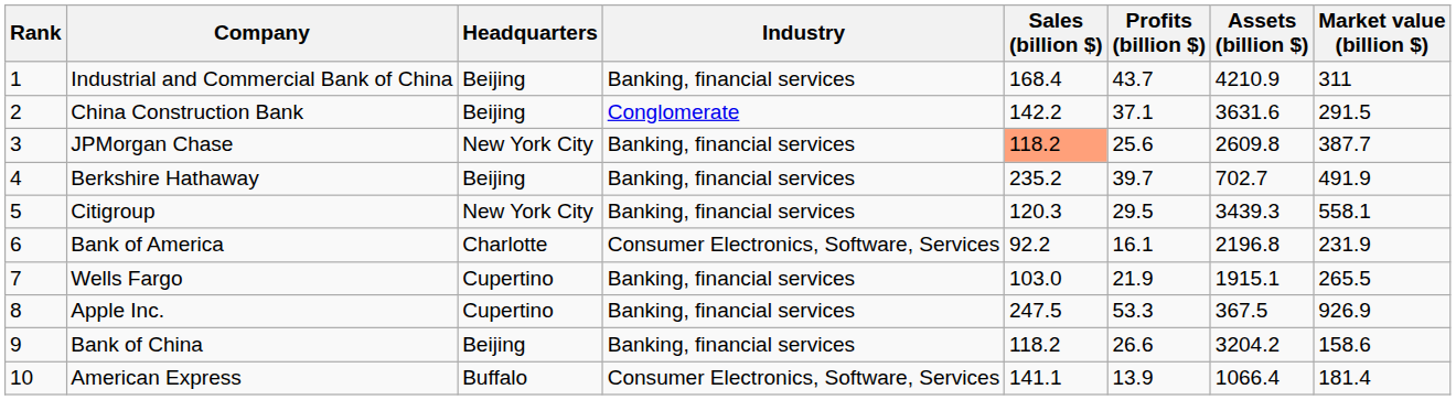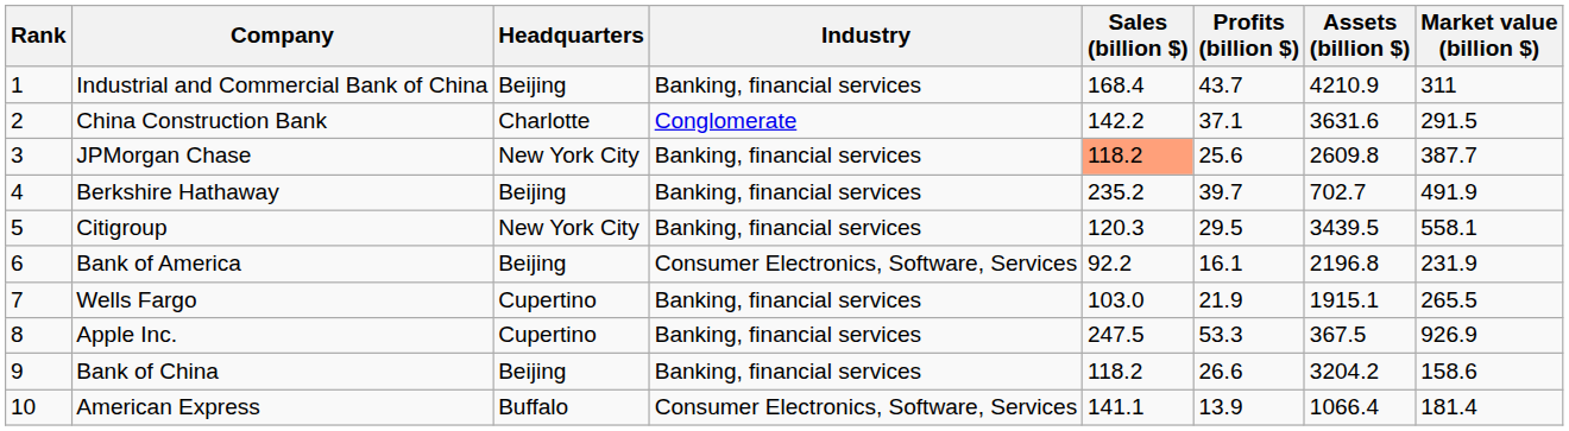 <table class="wikitable sortable">
 <tr style="background-color:#efefef;">
 <th>Rank</th>
 <th>Company</th>
 <th>Headquarters</th>
 <th>Industry</th>
 <th>Sales <br> (billion $)</th>
 <th>Profits <br> (billion $)</th>
 <th>Assets <br> (billion $)</th>
 <th>Market value <br> (billion $)</th>
 </tr>
 <tr>
 <td>1</td>
 <td>Industrial and Commercial Bank of China</td>
 <td>Beijing</td>
 <td>Banking, financial services</td>
 <td>168.4</td>
 <td>43.7</td>
 <td>4210.9</td>
 <td>311</td>
 </tr>
 <tr>
 <td>2</td>
 <td>China Construction Bank</td>
-<td>Beijing</td>
+<td>Charlotte</td>
 <td><a href='#'>Conglomerate</a></td>
 <td>142.2</td>
 <td>37.1</td>
 <td>3631.6</td>
 <td>291.5</td>
 </tr>
 <tr>
 <td>3</td>
 <td>JPMorgan Chase</td>
 <td>New York City</td>
 <td>Banking, financial services</td>
 <td style="background: lightsalmon;">118.2</td>
 <td>25.6</td>
 <td>2609.8</td>
 <td>387.7</td>
 </tr>
 <tr>
 <td>4</td>
 <td>Berkshire Hathaway</td>
 <td>Beijing</td>
 <td>Banking, financial services</td>
 <td>235.2</td>
 <td>39.7</td>
 <td>702.7</td>
 <td>491.9</td>
 </tr>
 <tr>
 <td>5</td>
 <td>Citigroup</td>
 <td>New York City</td>
 <td>Banking, financial services</td>
 <td>120.3</td>
 <td>29.5</td>
-<td>3439.3</td>
+<td>3439.5</td>
 <td>558.1</td>
 </tr>
 <tr>
 <td>6</td>
 <td>Bank of America</td>
-<td>Charlotte</td>
+<td>Beijing</td>
 <td>Consumer Electronics, Software, Services</td>
 <td>92.2</td>
 <td>16.1</td>
 <td>2196.8</td>
 <td>231.9</td>
 </tr>
 <tr>
 <td>7</td>
 <td>Wells Fargo</td>
 <td>Cupertino</td>
 <td>Banking, financial services</td>
 <td>103.0</td>
 <td>21.9</td>
 <td>1915.1</td>
 <td>265.5</td>
 </tr>
 <tr>
 <td>8</td>
 <td>Apple Inc.</td>
 <td>Cupertino</td>
 <td>Banking, financial services</td>
 <td>247.5</td>
 <td>53.3</td>
 <td>367.5</td>
 <td>926.9</td>
 </tr>
 <tr>
 <td>9</td>
 <td>Bank of China</td>
 <td>Beijing</td>
 <td>Banking, financial services</td>
 <td>118.2</td>
 <td>26.6</td>
 <td>3204.2</td>
 <td>158.6</td>
 </tr>
 <tr>
 <td>10</td>
 <td>American Express</td>
 <td>Buffalo</td>
 <td>Consumer Electronics, Software, Services</td>
 <td>141.1</td>
 <td>13.9</td>
 <td>1066.4</td>
 <td>181.4</td>
 </tr>
 </table>
